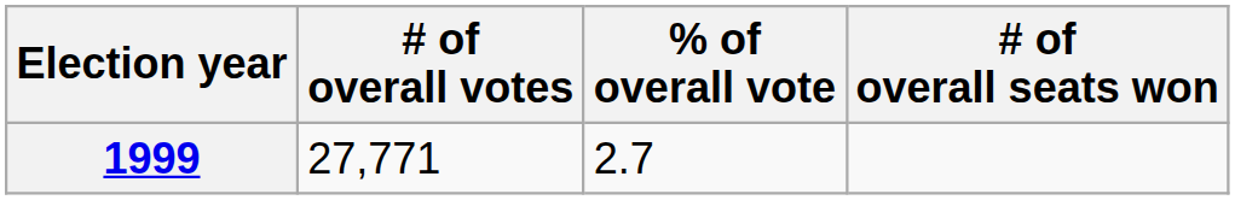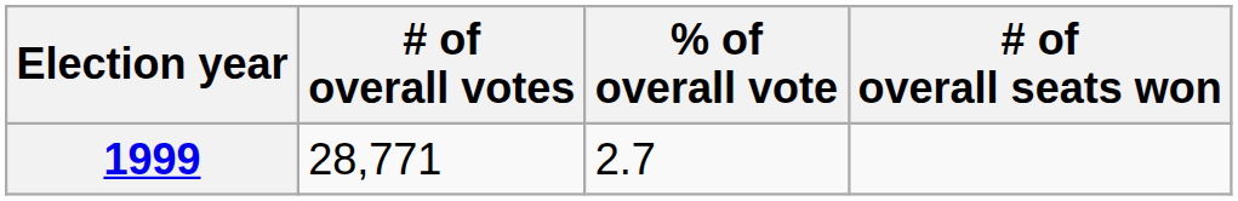 <table class=wikitable>
 <tr>
 <th>Election year</th>
 <th># of<br>overall votes</th>
 <th>% of<br>overall vote</th>
 <th># of<br>overall seats won</th>
 </tr>
 <tr>
 <th><a href='#'>1999</a></th>
-<td>27,771</td>
+<td>28,771</td>
 <td>2.7</td>
 <td></td>
 </tr>
 </table>
